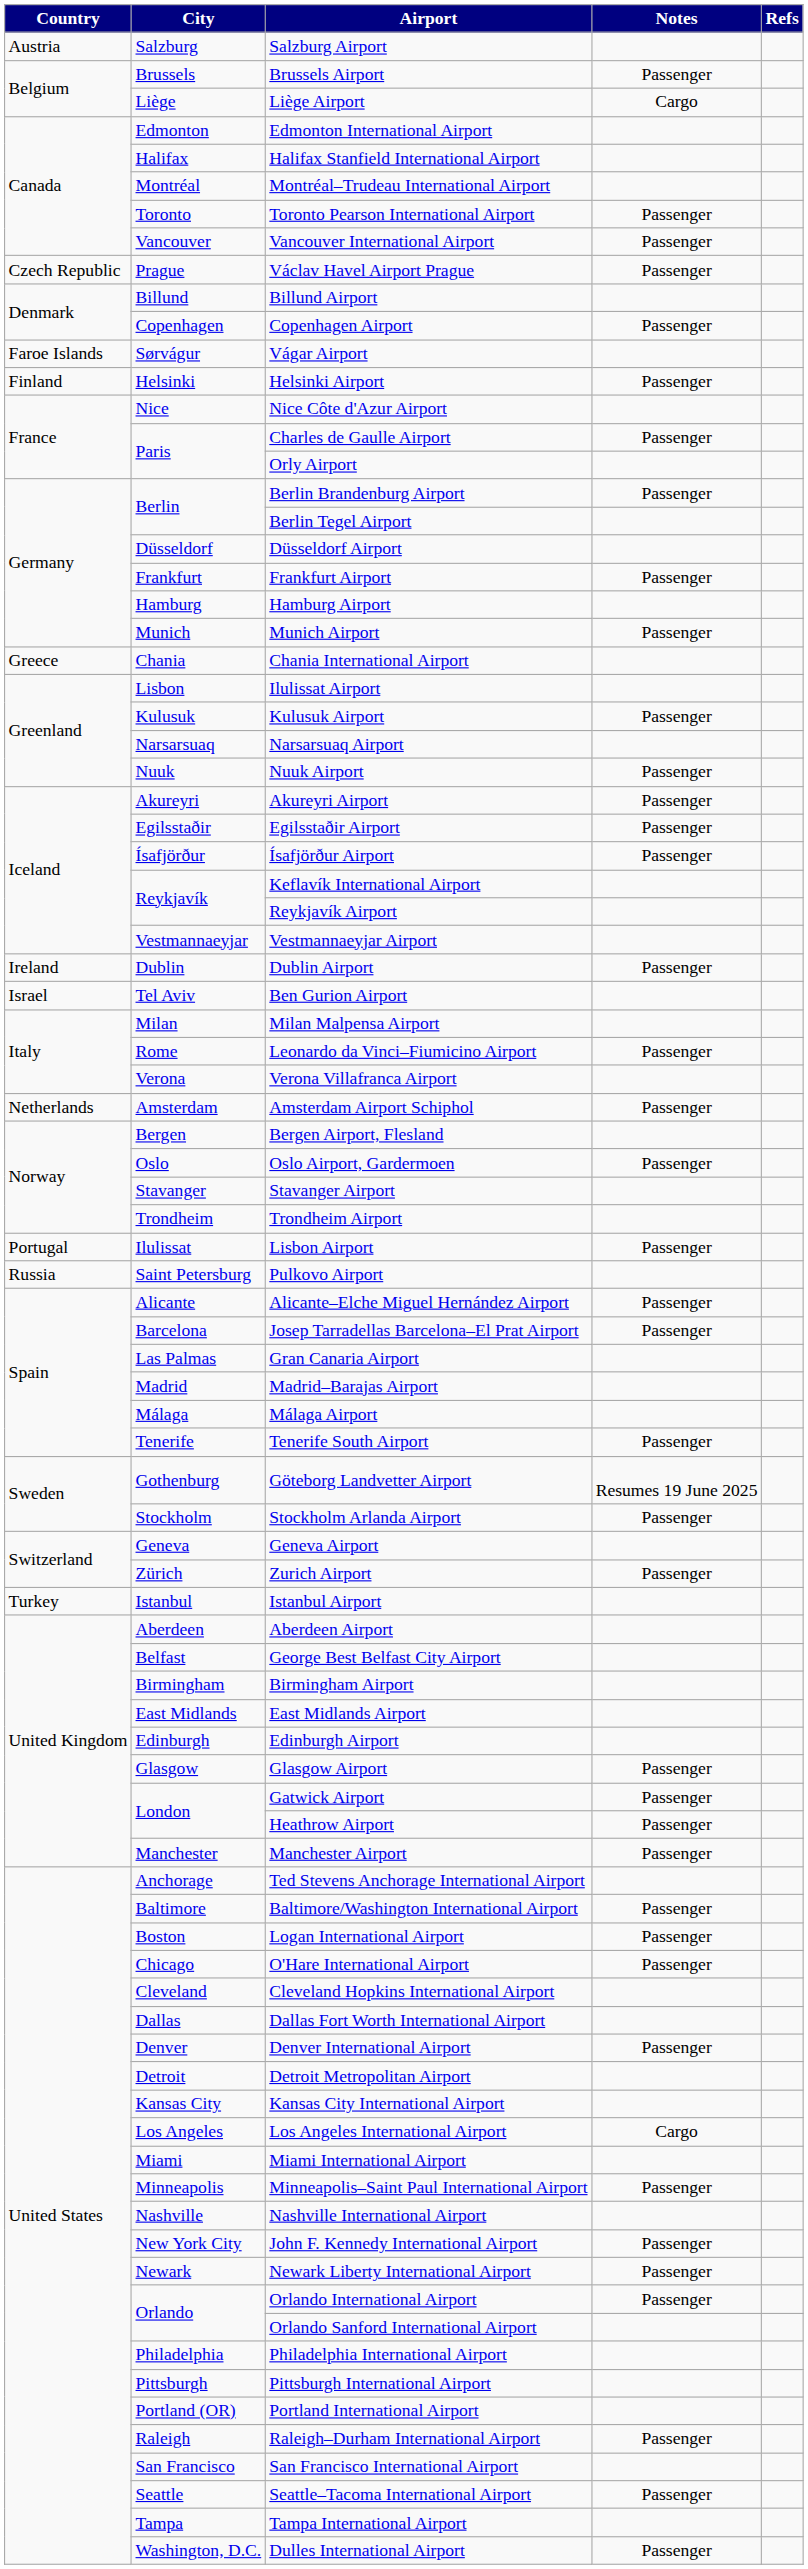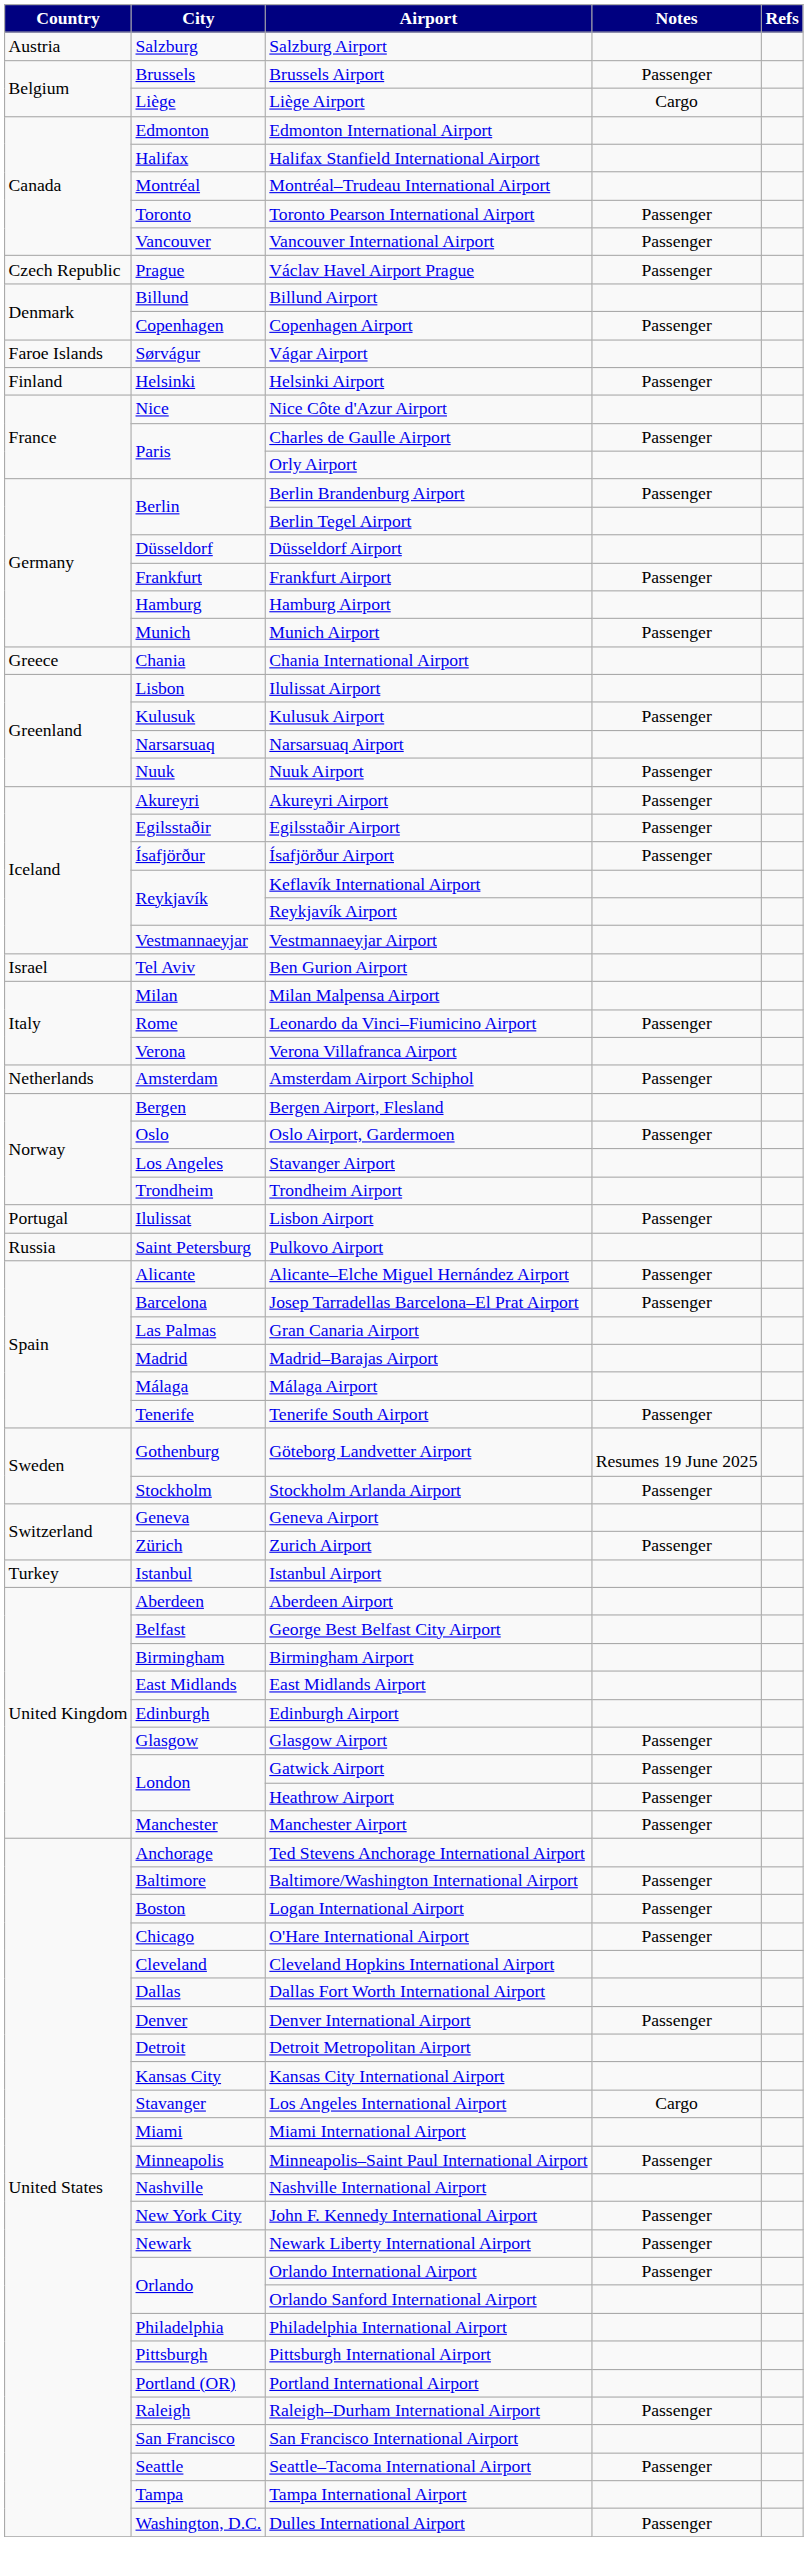 <table class="sortable wikitable">
 <tr>
 <th style="background-color:navy; color:white;">Country</th>
 <th style="background-color:navy; color:white;">City</th>
 <th style="background-color:navy; color:white;">Airport</th>
 <th style="background-color:navy; color:white;">Notes</th>
 <th style="background-color:navy; color:white;" class="unsortable">Refs</th>
 </tr>
 <tr>
 <td>Austria</td>
 <td><a href='#'>Salzburg</a></td>
 <td><a href='#'>Salzburg Airport</a></td>
 <td></td>
 <td align=center></td>
 </tr>
 <tr>
 <td rowspan="2">Belgium</td>
 <td><a href='#'>Brussels</a></td>
 <td><a href='#'>Brussels Airport</a></td>
 <td align=center>Passenger</td>
 <td align=center></td>
 </tr>
 <tr>
 <td><a href='#'>Liège</a></td>
 <td><a href='#'>Liège Airport</a></td>
 <td align=center>Cargo</td>
 <td align=center></td>
 </tr>
 <tr>
 <td rowspan="5">Canada</td>
 <td><a href='#'>Edmonton</a></td>
 <td><a href='#'>Edmonton International Airport</a></td>
 <td></td>
 <td align=center></td>
 </tr>
 <tr>
 <td><a href='#'>Halifax</a></td>
 <td><a href='#'>Halifax Stanfield International Airport</a></td>
 <td></td>
 <td align=center></td>
 </tr>
 <tr>
 <td><a href='#'>Montréal</a></td>
 <td><a href='#'>Montréal–Trudeau International Airport</a></td>
 <td></td>
 <td align=center></td>
 </tr>
 <tr>
 <td><a href='#'>Toronto</a></td>
 <td><a href='#'>Toronto Pearson International Airport</a></td>
 <td align=center>Passenger</td>
 <td align=center></td>
 </tr>
 <tr>
 <td><a href='#'>Vancouver</a></td>
 <td><a href='#'>Vancouver International Airport</a></td>
 <td align=center>Passenger</td>
 <td align=center></td>
 </tr>
 <tr>
 <td>Czech Republic</td>
 <td><a href='#'>Prague</a></td>
 <td><a href='#'>Václav Havel Airport Prague</a></td>
 <td align=center>Passenger</td>
 <td align=center></td>
 </tr>
 <tr>
 <td rowspan="2">Denmark</td>
 <td><a href='#'>Billund</a></td>
 <td><a href='#'>Billund Airport</a></td>
 <td></td>
 <td align=center></td>
 </tr>
 <tr>
 <td><a href='#'>Copenhagen</a></td>
 <td><a href='#'>Copenhagen Airport</a></td>
 <td align=center>Passenger</td>
 <td align=center></td>
 </tr>
 <tr>
 <td>Faroe Islands</td>
 <td><a href='#'>Sørvágur</a></td>
 <td><a href='#'>Vágar Airport</a></td>
 <td></td>
 <td align=center></td>
 </tr>
 <tr>
 <td>Finland</td>
 <td><a href='#'>Helsinki</a></td>
 <td><a href='#'>Helsinki Airport</a></td>
 <td align=center>Passenger</td>
 <td align=center></td>
 </tr>
 <tr>
 <td rowspan="3">France</td>
 <td><a href='#'>Nice</a></td>
 <td><a href='#'>Nice Côte d'Azur Airport</a></td>
 <td></td>
 <td align=center></td>
 </tr>
 <tr>
 <td rowspan="2"><a href='#'>Paris</a></td>
 <td><a href='#'>Charles de Gaulle Airport</a></td>
 <td align=center>Passenger</td>
 <td align=center></td>
 </tr>
 <tr>
 <td><a href='#'>Orly Airport</a></td>
 <td></td>
 <td align=center></td>
 </tr>
 <tr>
 <td rowspan="6">Germany</td>
 <td rowspan="2"><a href='#'>Berlin</a></td>
 <td><a href='#'>Berlin Brandenburg Airport</a></td>
 <td align=center>Passenger</td>
 <td align=center></td>
 </tr>
 <tr>
 <td><a href='#'>Berlin Tegel Airport</a></td>
 <td></td>
 <td align=center></td>
 </tr>
 <tr>
 <td><a href='#'>Düsseldorf</a></td>
 <td><a href='#'>Düsseldorf Airport</a></td>
 <td></td>
 <td align=center></td>
 </tr>
 <tr>
 <td><a href='#'>Frankfurt</a></td>
 <td><a href='#'>Frankfurt Airport</a></td>
 <td align=center>Passenger</td>
 <td align=center></td>
 </tr>
 <tr>
 <td><a href='#'>Hamburg</a></td>
 <td><a href='#'>Hamburg Airport</a></td>
 <td></td>
 <td align=center></td>
 </tr>
 <tr>
 <td><a href='#'>Munich</a></td>
 <td><a href='#'>Munich Airport</a></td>
 <td align=center>Passenger</td>
 <td align=center></td>
 </tr>
 <tr>
 <td>Greece</td>
 <td><a href='#'>Chania</a></td>
 <td><a href='#'>Chania International Airport</a></td>
 <td></td>
 <td align=center></td>
 </tr>
 <tr>
 <td rowspan="4">Greenland</td>
 <td><a href='#'>Lisbon</a></td>
 <td><a href='#'>Ilulissat Airport</a></td>
 <td></td>
 <td align=center></td>
 </tr>
 <tr>
 <td><a href='#'>Kulusuk</a></td>
 <td><a href='#'>Kulusuk Airport</a></td>
 <td align=center>Passenger</td>
 <td align=center></td>
 </tr>
 <tr>
 <td><a href='#'>Narsarsuaq</a></td>
 <td><a href='#'>Narsarsuaq Airport</a></td>
 <td></td>
 <td align=center></td>
 </tr>
 <tr>
 <td><a href='#'>Nuuk</a></td>
 <td><a href='#'>Nuuk Airport</a></td>
 <td align=center>Passenger</td>
 <td align=center></td>
 </tr>
 <tr>
 <td rowspan="6">Iceland</td>
 <td><a href='#'>Akureyri</a></td>
 <td><a href='#'>Akureyri Airport</a></td>
 <td align=center>Passenger</td>
 <td align=center></td>
 </tr>
 <tr>
 <td><a href='#'>Egilsstaðir</a></td>
 <td><a href='#'>Egilsstaðir Airport</a></td>
 <td align=center>Passenger</td>
 <td align=center></td>
 </tr>
 <tr>
 <td><a href='#'>Ísafjörður</a></td>
 <td><a href='#'>Ísafjörður Airport</a></td>
 <td align=center>Passenger</td>
 <td align=center></td>
 </tr>
 <tr>
 <td rowspan="2"><a href='#'>Reykjavík</a></td>
 <td><a href='#'>Keflavík International Airport</a></td>
 <td></td>
 <td align=center></td>
 </tr>
 <tr>
 <td><a href='#'>Reykjavík Airport</a></td>
 <td></td>
 <td align=center></td>
 </tr>
 <tr>
 <td><a href='#'>Vestmannaeyjar</a></td>
 <td><a href='#'>Vestmannaeyjar Airport</a></td>
 <td></td>
 <td align=center></td>
 </tr>
 <tr>
-<td>Ireland</td>
-<td><a href='#'>Dublin</a></td>
-<td><a href='#'>Dublin Airport</a></td>
-<td align=center>Passenger</td>
-<td align=center></td>
-</tr>
-<tr>
 <td>Israel</td>
 <td><a href='#'>Tel Aviv</a></td>
 <td><a href='#'>Ben Gurion Airport</a></td>
 <td></td>
 <td align=center></td>
 </tr>
 <tr>
 <td rowspan="3">Italy</td>
 <td><a href='#'>Milan</a></td>
 <td><a href='#'>Milan Malpensa Airport</a></td>
 <td></td>
 <td align=center></td>
 </tr>
 <tr>
 <td><a href='#'>Rome</a></td>
 <td><a href='#'>Leonardo da Vinci–Fiumicino Airport</a></td>
 <td align=center>Passenger</td>
 <td align=center></td>
 </tr>
 <tr>
 <td><a href='#'>Verona</a></td>
 <td><a href='#'>Verona Villafranca Airport</a></td>
 <td></td>
 <td align=center></td>
 </tr>
 <tr>
 <td>Netherlands</td>
 <td><a href='#'>Amsterdam</a></td>
 <td><a href='#'>Amsterdam Airport Schiphol</a></td>
 <td align=center>Passenger</td>
 <td align=center></td>
 </tr>
 <tr>
 <td rowspan="4">Norway</td>
 <td><a href='#'>Bergen</a></td>
 <td><a href='#'>Bergen Airport, Flesland</a></td>
 <td></td>
 <td align=center></td>
 </tr>
 <tr>
 <td><a href='#'>Oslo</a></td>
 <td><a href='#'>Oslo Airport, Gardermoen</a></td>
 <td align=center>Passenger</td>
 <td align=center></td>
 </tr>
 <tr>
-<td><a href='#'>Stavanger</a></td>
+<td><a href='#'>Los Angeles</a></td>
 <td><a href='#'>Stavanger Airport</a></td>
 <td></td>
 <td align=center></td>
 </tr>
 <tr>
 <td><a href='#'>Trondheim</a></td>
 <td><a href='#'>Trondheim Airport</a></td>
 <td></td>
 <td align=center></td>
 </tr>
 <tr>
 <td>Portugal</td>
 <td><a href='#'>Ilulissat</a></td>
 <td><a href='#'>Lisbon Airport</a></td>
 <td align=center>Passenger</td>
 <td align=center></td>
 </tr>
 <tr>
 <td>Russia</td>
 <td><a href='#'>Saint Petersburg</a></td>
 <td><a href='#'>Pulkovo Airport</a></td>
 <td></td>
 <td align=center></td>
 </tr>
 <tr>
 <td rowspan="6">Spain</td>
 <td><a href='#'>Alicante</a></td>
 <td><a href='#'>Alicante–Elche Miguel Hernández Airport</a></td>
 <td align=center>Passenger</td>
 <td align=center></td>
 </tr>
 <tr>
 <td><a href='#'>Barcelona</a></td>
 <td><a href='#'>Josep Tarradellas Barcelona–El Prat Airport</a></td>
 <td align=center>Passenger</td>
 <td align=center></td>
 </tr>
 <tr>
 <td><a href='#'>Las Palmas</a></td>
 <td><a href='#'>Gran Canaria Airport</a></td>
 <td></td>
 <td align=center></td>
 </tr>
 <tr>
 <td><a href='#'>Madrid</a></td>
 <td><a href='#'>Madrid–Barajas Airport</a></td>
 <td></td>
 <td align=center></td>
 </tr>
 <tr>
 <td><a href='#'>Málaga</a></td>
 <td><a href='#'>Málaga Airport</a></td>
 <td></td>
 <td align=center></td>
 </tr>
 <tr>
 <td><a href='#'>Tenerife</a></td>
 <td><a href='#'>Tenerife South Airport</a></td>
 <td align=center>Passenger</td>
 <td align=center></td>
 </tr>
 <tr>
 <td rowspan="2">Sweden</td>
 <td><a href='#'>Gothenburg</a></td>
 <td><a href='#'>Göteborg Landvetter Airport</a></td>
 <td><br>Resumes 19 June 2025</td>
 <td align=center></td>
 </tr>
 <tr>
 <td><a href='#'>Stockholm</a></td>
 <td><a href='#'>Stockholm Arlanda Airport</a></td>
 <td align=center>Passenger</td>
 <td align=center></td>
 </tr>
 <tr>
 <td rowspan="2">Switzerland</td>
 <td><a href='#'>Geneva</a></td>
 <td><a href='#'>Geneva Airport</a></td>
 <td></td>
 <td align=center></td>
 </tr>
 <tr>
 <td><a href='#'>Zürich</a></td>
 <td><a href='#'>Zurich Airport</a></td>
 <td align=center>Passenger</td>
 <td align=center></td>
 </tr>
 <tr>
 <td>Turkey</td>
 <td><a href='#'>Istanbul</a></td>
 <td><a href='#'>Istanbul Airport</a></td>
 <td></td>
 <td align=center></td>
 </tr>
 <tr>
 <td rowspan="9">United Kingdom</td>
 <td><a href='#'>Aberdeen</a></td>
 <td><a href='#'>Aberdeen Airport</a></td>
 <td></td>
 <td align=center></td>
 </tr>
 <tr>
 <td><a href='#'>Belfast</a></td>
 <td><a href='#'>George Best Belfast City Airport</a></td>
 <td></td>
 <td align=center></td>
 </tr>
 <tr>
 <td><a href='#'>Birmingham</a></td>
 <td><a href='#'>Birmingham Airport</a></td>
 <td></td>
 <td align=center></td>
 </tr>
 <tr>
 <td><a href='#'>East Midlands</a></td>
 <td><a href='#'>East Midlands Airport</a></td>
 <td></td>
 <td align=center></td>
 </tr>
 <tr>
 <td><a href='#'>Edinburgh</a></td>
 <td><a href='#'>Edinburgh Airport</a></td>
 <td></td>
 <td align=center></td>
 </tr>
 <tr>
 <td><a href='#'>Glasgow</a></td>
 <td><a href='#'>Glasgow Airport</a></td>
 <td align=center>Passenger</td>
 <td align=center></td>
 </tr>
 <tr>
 <td rowspan="2"><a href='#'>London</a></td>
 <td><a href='#'>Gatwick Airport</a></td>
 <td align=center>Passenger</td>
 <td align=center></td>
 </tr>
 <tr>
 <td><a href='#'>Heathrow Airport</a></td>
 <td align=center>Passenger</td>
 <td align=center></td>
 </tr>
 <tr>
 <td><a href='#'>Manchester</a></td>
 <td><a href='#'>Manchester Airport</a></td>
 <td align=center>Passenger</td>
 <td align=center></td>
 </tr>
 <tr>
 <td rowspan="25">United States</td>
 <td><a href='#'>Anchorage</a></td>
 <td><a href='#'>Ted Stevens Anchorage International Airport</a></td>
 <td></td>
 <td align=center></td>
 </tr>
 <tr>
 <td><a href='#'>Baltimore</a></td>
 <td><a href='#'>Baltimore/Washington International Airport</a></td>
 <td align=center>Passenger</td>
 <td align=center></td>
 </tr>
 <tr>
 <td><a href='#'>Boston</a></td>
 <td><a href='#'>Logan International Airport</a></td>
 <td align=center>Passenger</td>
 <td align=center></td>
 </tr>
 <tr>
 <td><a href='#'>Chicago</a></td>
 <td><a href='#'>O'Hare International Airport</a></td>
 <td align=center>Passenger</td>
 <td align=center></td>
 </tr>
 <tr>
 <td><a href='#'>Cleveland</a></td>
 <td><a href='#'>Cleveland Hopkins International Airport</a></td>
 <td></td>
 <td align=center></td>
 </tr>
 <tr>
 <td><a href='#'>Dallas</a></td>
 <td><a href='#'>Dallas Fort Worth International Airport</a></td>
 <td></td>
 <td align=center></td>
 </tr>
 <tr>
 <td><a href='#'>Denver</a></td>
 <td><a href='#'>Denver International Airport</a></td>
 <td align=center>Passenger</td>
 <td align=center></td>
 </tr>
 <tr>
 <td><a href='#'>Detroit</a></td>
 <td><a href='#'>Detroit Metropolitan Airport</a></td>
 <td></td>
 <td align=center></td>
 </tr>
 <tr>
 <td><a href='#'>Kansas City</a></td>
 <td><a href='#'>Kansas City International Airport</a></td>
 <td></td>
 <td align=center></td>
 </tr>
 <tr>
-<td><a href='#'>Los Angeles</a></td>
+<td><a href='#'>Stavanger</a></td>
 <td><a href='#'>Los Angeles International Airport</a></td>
 <td align=center>Cargo</td>
 <td align=center></td>
 </tr>
 <tr>
 <td><a href='#'>Miami</a></td>
 <td><a href='#'>Miami International Airport</a></td>
 <td></td>
 <td align=center></td>
 </tr>
 <tr>
 <td><a href='#'>Minneapolis</a></td>
 <td><a href='#'>Minneapolis–Saint Paul International Airport</a></td>
 <td align=center>Passenger</td>
 <td align=center></td>
 </tr>
 <tr>
 <td><a href='#'>Nashville</a></td>
 <td><a href='#'>Nashville International Airport</a></td>
 <td></td>
 <td align=center></td>
 </tr>
 <tr>
 <td><a href='#'>New York City</a></td>
 <td><a href='#'>John F. Kennedy International Airport</a></td>
 <td align=center>Passenger</td>
 <td align=center></td>
 </tr>
 <tr>
 <td><a href='#'>Newark</a></td>
 <td><a href='#'>Newark Liberty International Airport</a></td>
 <td align=center>Passenger</td>
 <td align=center></td>
 </tr>
 <tr>
 <td rowspan="2"><a href='#'>Orlando</a></td>
 <td><a href='#'>Orlando International Airport</a></td>
 <td align=center>Passenger</td>
 <td align=center></td>
 </tr>
 <tr>
 <td><a href='#'>Orlando Sanford International Airport</a></td>
 <td></td>
 <td align=center></td>
 </tr>
 <tr>
 <td><a href='#'>Philadelphia</a></td>
 <td><a href='#'>Philadelphia International Airport</a></td>
 <td></td>
 <td align=center></td>
 </tr>
 <tr>
 <td><a href='#'>Pittsburgh</a></td>
 <td><a href='#'>Pittsburgh International Airport</a></td>
 <td></td>
 <td align=center></td>
 </tr>
 <tr>
 <td><a href='#'>Portland (OR)</a></td>
 <td><a href='#'>Portland International Airport</a></td>
 <td></td>
 <td align=center></td>
 </tr>
 <tr>
 <td><a href='#'>Raleigh</a></td>
 <td><a href='#'>Raleigh–Durham International Airport</a></td>
 <td align=center>Passenger</td>
 <td align=center></td>
 </tr>
 <tr>
 <td><a href='#'>San Francisco</a></td>
 <td><a href='#'>San Francisco International Airport</a></td>
 <td></td>
 <td align=center></td>
 </tr>
 <tr>
 <td><a href='#'>Seattle</a></td>
 <td><a href='#'>Seattle–Tacoma International Airport</a></td>
 <td align=center>Passenger</td>
 <td align=center></td>
 </tr>
 <tr>
 <td><a href='#'>Tampa</a></td>
 <td><a href='#'>Tampa International Airport</a></td>
 <td></td>
 <td align=center></td>
 </tr>
 <tr>
 <td><a href='#'>Washington, D.C.</a></td>
 <td><a href='#'>Dulles International Airport</a></td>
 <td align="center">Passenger</td>
 <td></td>
 </tr>
 </table>
